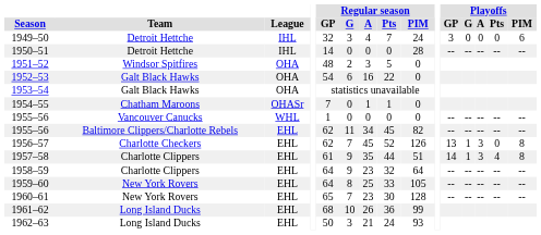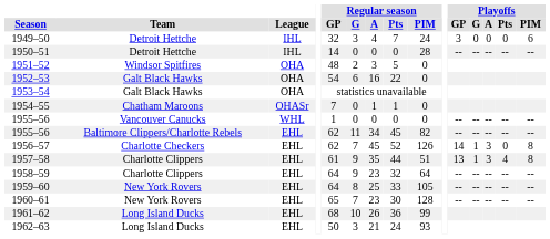 <table border="0" cellpadding="1" cellspacing="0" ID="Table3" style="text-align:center; width:50em">
 <tr style="background:#e0e0e0;">
 <th colspan="3" style="background:#fff;"> </th>
 <th rowspan="99" style="background:#fff;"> </th>
 <th colspan="5"><a href='#'>Regular season</a></th>
 <th rowspan="99" style="background:#fff;"> </th>
 <th colspan="5"><a href='#'>Playoffs</a></th>
 </tr>
 <tr style="background:#e0e0e0;">
 <th><a href='#'>Season</a></th>
 <th>Team</th>
 <th>League</th>
 <th>GP</th>
 <th><a href='#'>G</a></th>
 <th><a href='#'>A</a></th>
 <th><a href='#'>Pts</a></th>
 <th><a href='#'>PIM</a></th>
 <th>GP</th>
 <th>G</th>
 <th>A</th>
 <th>Pts</th>
 <th>PIM</th>
 </tr>
 <tr>
 <td>1949–50</td>
 <td><a href='#'>Detroit Hettche</a></td>
 <td><a href='#'>IHL</a></td>
 <td>32</td>
 <td>3</td>
 <td>4</td>
 <td>7</td>
 <td>24</td>
 <td>3</td>
 <td>0</td>
 <td>0</td>
 <td>0</td>
 <td>6</td>
 </tr>
 <tr style="background:#f0f0f0;">
 <td>1950–51</td>
 <td>Detroit Hettche</td>
 <td>IHL</td>
 <td>14</td>
 <td>0</td>
 <td>0</td>
 <td>0</td>
 <td>28</td>
 <td>--</td>
 <td>--</td>
 <td>--</td>
 <td>--</td>
 <td>--</td>
 </tr>
 <tr>
 <td><a href='#'>1951–52</a></td>
 <td><a href='#'>Windsor Spitfires</a></td>
 <td><a href='#'>OHA</a></td>
 <td>48</td>
 <td>2</td>
 <td>3</td>
 <td>5</td>
 <td>0</td>
 <td></td>
 <td></td>
 <td></td>
 <td></td>
 <td></td>
 </tr>
 <tr style="background:#f0f0f0;">
 <td><a href='#'>1952–53</a></td>
 <td><a href='#'>Galt Black Hawks</a></td>
 <td>OHA</td>
 <td>54</td>
 <td>6</td>
 <td>16</td>
 <td>22</td>
 <td>0</td>
 <td></td>
 <td></td>
 <td></td>
 <td></td>
 <td></td>
 </tr>
 <tr>
 <td><a href='#'>1953–54</a></td>
 <td>Galt Black Hawks</td>
 <td>OHA</td>
 <td colspan=5>statistics unavailable</td>
 <td></td>
 <td></td>
 <td></td>
 <td></td>
 <td></td>
 </tr>
 <tr style="background:#f0f0f0;">
 <td>1954–55</td>
 <td><a href='#'>Chatham Maroons</a></td>
 <td><a href='#'>OHASr</a></td>
 <td>7</td>
 <td>0</td>
 <td>1</td>
 <td>1</td>
 <td>0</td>
 <td></td>
 <td></td>
 <td></td>
 <td></td>
 <td></td>
 </tr>
 <tr>
 <td>1955–56</td>
 <td><a href='#'>Vancouver Canucks</a></td>
 <td><a href='#'>WHL</a></td>
 <td>1</td>
 <td>0</td>
 <td>0</td>
 <td>0</td>
 <td>0</td>
 <td>--</td>
 <td>--</td>
 <td>--</td>
 <td>--</td>
 <td>--</td>
 </tr>
 <tr style="background:#f0f0f0;">
 <td>1955–56</td>
 <td><a href='#'>Baltimore Clippers/Charlotte Rebels</a></td>
 <td><a href='#'>EHL</a></td>
 <td>62</td>
 <td>11</td>
 <td>34</td>
 <td>45</td>
 <td>82</td>
 <td>--</td>
 <td>--</td>
 <td>--</td>
 <td>--</td>
 <td>--</td>
 </tr>
 <tr>
 <td>1956–57</td>
 <td><a href='#'>Charlotte Checkers</a></td>
 <td>EHL</td>
 <td>62</td>
 <td>7</td>
 <td>45</td>
 <td>52</td>
 <td>126</td>
-<td>13</td>
+<td>14</td>
 <td>1</td>
 <td>3</td>
 <td>0</td>
 <td>8</td>
 </tr>
 <tr style="background:#f0f0f0;">
 <td>1957–58</td>
 <td>Charlotte Clippers</td>
 <td>EHL</td>
 <td>61</td>
 <td>9</td>
 <td>35</td>
 <td>44</td>
 <td>51</td>
-<td>14</td>
+<td>13</td>
 <td>1</td>
 <td>3</td>
 <td>4</td>
 <td>8</td>
 </tr>
 <tr>
 <td>1958–59</td>
 <td>Charlotte Clippers</td>
 <td>EHL</td>
 <td>64</td>
 <td>9</td>
 <td>23</td>
 <td>32</td>
 <td>64</td>
 <td>--</td>
 <td>--</td>
 <td>--</td>
 <td>--</td>
 <td>--</td>
 </tr>
 <tr style="background:#f0f0f0;">
 <td>1959–60</td>
 <td><a href='#'>New York Rovers</a></td>
 <td>EHL</td>
 <td>64</td>
 <td>8</td>
 <td>25</td>
 <td>33</td>
 <td>105</td>
 <td>--</td>
 <td>--</td>
 <td>--</td>
 <td>--</td>
 <td>--</td>
 </tr>
 <tr>
 <td>1960–61</td>
 <td>New York Rovers</td>
 <td>EHL</td>
 <td>65</td>
 <td>7</td>
 <td>23</td>
 <td>30</td>
 <td>128</td>
 <td>--</td>
 <td>--</td>
 <td>--</td>
 <td>--</td>
 <td>--</td>
 </tr>
 <tr style="background:#f0f0f0;">
 <td>1961–62</td>
 <td><a href='#'>Long Island Ducks</a></td>
 <td>EHL</td>
 <td>68</td>
 <td>10</td>
 <td>26</td>
 <td>36</td>
 <td>99</td>
 <td></td>
 <td></td>
 <td></td>
 <td></td>
 <td></td>
 </tr>
 <tr>
 <td>1962–63</td>
 <td>Long Island Ducks</td>
 <td>EHL</td>
 <td>50</td>
 <td>3</td>
 <td>21</td>
 <td>24</td>
 <td>93</td>
 <td></td>
 <td></td>
 <td></td>
 <td></td>
 <td></td>
 </tr>
 </table>
